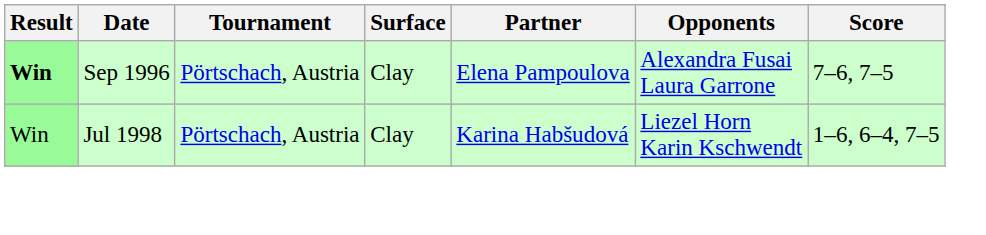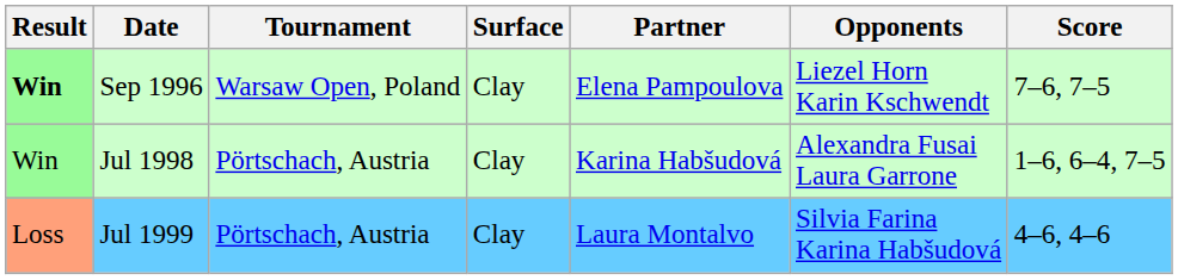 <table class="sortable wikitable">
 <tr>
 <th>Result</th>
 <th>Date</th>
 <th>Tournament</th>
 <th>Surface</th>
 <th>Partner</th>
 <th>Opponents</th>
 <th>Score</th>
 </tr>
 <tr bgcolor="#CCFFCC">
 <td style="background:#98fb98;"><strong>Win</strong></td>
 <td>Sep 1996</td>
-<td><a href='#'>Pörtschach</a>, Austria</td>
+<td><a href='#'>Warsaw Open</a>, Poland</td>
 <td>Clay</td>
 <td> <a href='#'>Elena Pampoulova</a></td>
-<td> <a href='#'>Alexandra Fusai</a> <br> <a href='#'>Laura Garrone</a></td>
+<td> <a href='#'>Liezel Horn</a> <br> <a href='#'>Karin Kschwendt</a></td>
 <td>7–6, 7–5</td>
 </tr>
 <tr style="background:#cfc;">
 <td style="background:#98fb98;">Win</td>
 <td>Jul 1998</td>
 <td><a href='#'>Pörtschach</a>, Austria</td>
 <td>Clay</td>
 <td> <a href='#'>Karina Habšudová</a></td>
-<td> <a href='#'>Liezel Horn</a> <br> <a href='#'>Karin Kschwendt</a></td>
+<td> <a href='#'>Alexandra Fusai</a> <br> <a href='#'>Laura Garrone</a></td>
 <td>1–6, 6–4, 7–5</td>
 </tr>
+<tr bgcolor=#66CCFF>
+<td style="background:#ffa07a;">Loss</td>
+<td>Jul 1999</td>
+<td><a href='#'>Pörtschach</a>, Austria</td>
+<td>Clay</td>
+<td> <a href='#'>Laura Montalvo</a></td>
+<td> <a href='#'>Silvia Farina</a> <br> <a href='#'>Karina Habšudová</a></td>
+<td>4–6, 4–6</td>
+</tr>
 </table>
